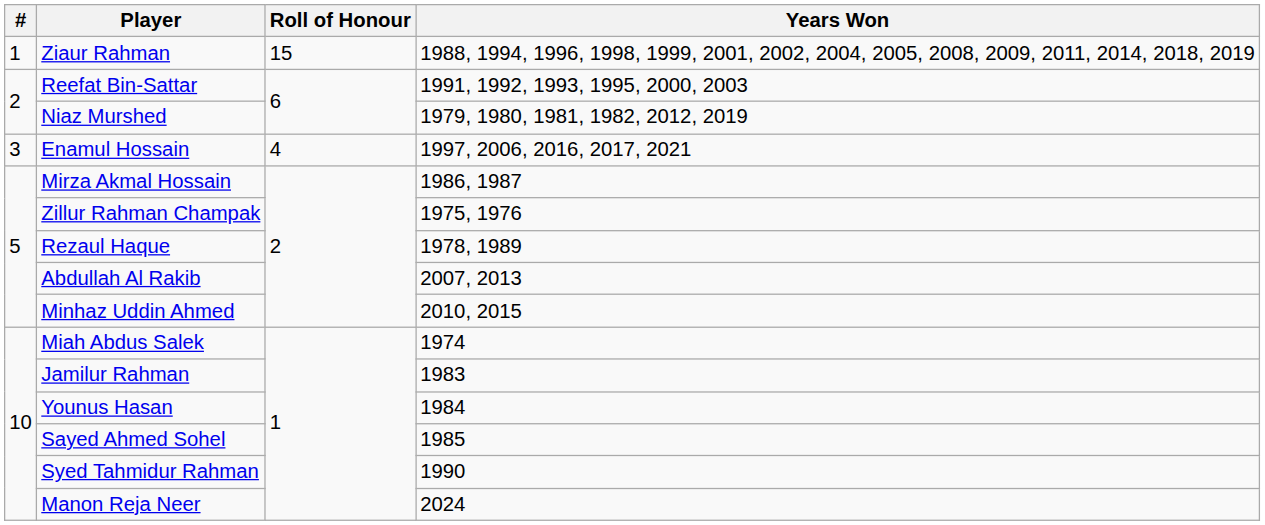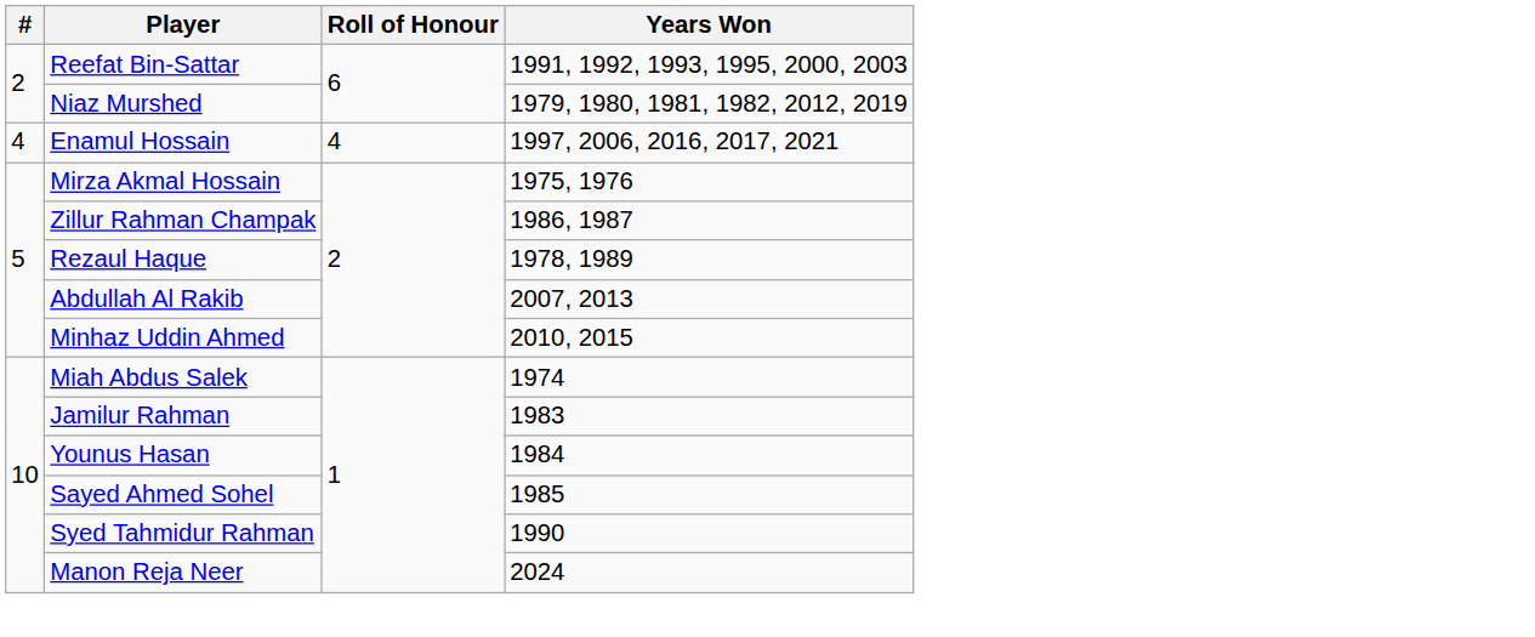 <table class="wikitable col3center">
 <tr>
 <th>#</th>
 <th>Player</th>
 <th>Roll of Honour</th>
 <th>Years Won</th>
-</tr>
-<tr>
-<td>1</td>
-<td><a href='#'>Ziaur Rahman</a></td>
-<td>15</td>
-<td>1988, 1994, 1996, 1998, 1999, 2001, 2002, 2004, 2005, 2008, 2009, 2011, 2014, 2018, 2019</td>
 </tr>
 <tr>
 <td rowspan=2>2</td>
 <td><a href='#'>Reefat Bin-Sattar</a></td>
 <td rowspan=2>6</td>
 <td>1991, 1992, 1993, 1995, 2000, 2003</td>
 </tr>
 <tr>
 <td><a href='#'>Niaz Murshed</a></td>
 <td>1979, 1980, 1981, 1982, 2012, 2019</td>
 </tr>
 <tr>
-<td>3</td>
+<td>4</td>
 <td><a href='#'>Enamul Hossain</a></td>
 <td>4</td>
 <td>1997, 2006, 2016, 2017, 2021</td>
 </tr>
 <tr>
 <td rowspan=5>5</td>
 <td><a href='#'>Mirza Akmal Hossain</a></td>
 <td rowspan=5>2</td>
-<td>1986, 1987</td>
+<td>1975, 1976</td>
 </tr>
 <tr>
 <td><a href='#'>Zillur Rahman  Champak</a></td>
-<td>1975, 1976</td>
+<td>1986, 1987</td>
 </tr>
 <tr>
 <td><a href='#'>Rezaul Haque</a></td>
 <td>1978, 1989</td>
 </tr>
 <tr>
 <td><a href='#'>Abdullah Al Rakib</a></td>
 <td>2007, 2013</td>
 </tr>
 <tr>
 <td><a href='#'>Minhaz Uddin Ahmed</a></td>
 <td>2010, 2015</td>
 </tr>
 <tr>
 <td rowspan=6>10</td>
 <td><a href='#'>Miah Abdus Salek</a></td>
 <td rowspan=6>1</td>
 <td>1974</td>
 </tr>
 <tr>
 <td><a href='#'>Jamilur Rahman</a></td>
 <td>1983</td>
 </tr>
 <tr>
 <td><a href='#'>Younus Hasan</a></td>
 <td>1984</td>
 </tr>
 <tr>
 <td><a href='#'>Sayed Ahmed Sohel</a></td>
 <td>1985</td>
 </tr>
 <tr>
 <td><a href='#'>Syed Tahmidur Rahman</a></td>
 <td>1990</td>
 </tr>
 <tr>
 <td><a href='#'>Manon Reja Neer</a></td>
 <td>2024</td>
 </tr>
 </table>
